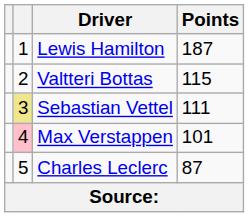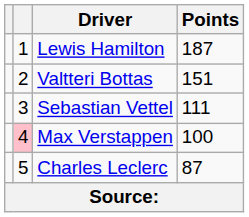 <table class="wikitable" style="font-size: 85%;">
 <tr>
 <th></th>
 <th></th>
 <th>Driver</th>
 <th>Points</th>
 </tr>
 <tr>
 <td align="left"></td>
 <td align="center">1</td>
 <td> <a href='#'>Lewis Hamilton</a></td>
 <td align="left">187</td>
 </tr>
 <tr>
 <td align="left"></td>
 <td align="center">2</td>
 <td> <a href='#'>Valtteri Bottas</a></td>
-<td align="left">115</td>
+<td align="left">151</td>
 </tr>
 <tr>
 <td align="left"></td>
-<td align="center" style="background: khaki;">3</td>
+<td align="center">3</td>
 <td> <a href='#'>Sebastian Vettel</a></td>
 <td align="left">111</td>
 </tr>
 <tr>
 <td align="left"></td>
 <td align="center" style="background: pink;">4</td>
 <td> <a href='#'>Max Verstappen</a></td>
-<td align="left">101</td>
+<td align="left">100</td>
 </tr>
 <tr>
 <td align="left"></td>
 <td align="center">5</td>
 <td> <a href='#'>Charles Leclerc</a></td>
 <td align="left">87</td>
 </tr>
 <tr>
 <th colspan=4>Source:</th>
 </tr>
 </table>
